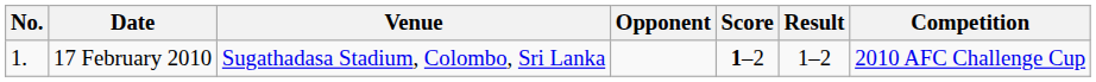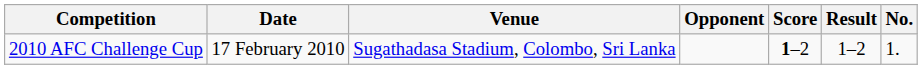 <table class="wikitable">
 <tr>
-<th>No.</th>
+<th>Competition</th>
 <th>Date</th>
 <th>Venue</th>
 <th>Opponent</th>
 <th>Score</th>
 <th>Result</th>
-<th>Competition</th>
+<th>No.</th>
 </tr>
 <tr>
-<td>1.</td>
+<td><a href='#'>2010 AFC Challenge Cup</a></td>
 <td>17 February 2010</td>
 <td><a href='#'>Sugathadasa Stadium</a>, <a href='#'>Colombo</a>, <a href='#'>Sri Lanka</a></td>
 <td></td>
 <td align=center><strong>1</strong>–2</td>
 <td align=center>1–2</td>
-<td><a href='#'>2010 AFC Challenge Cup</a></td>
+<td>1.</td>
 </tr>
 </table>
